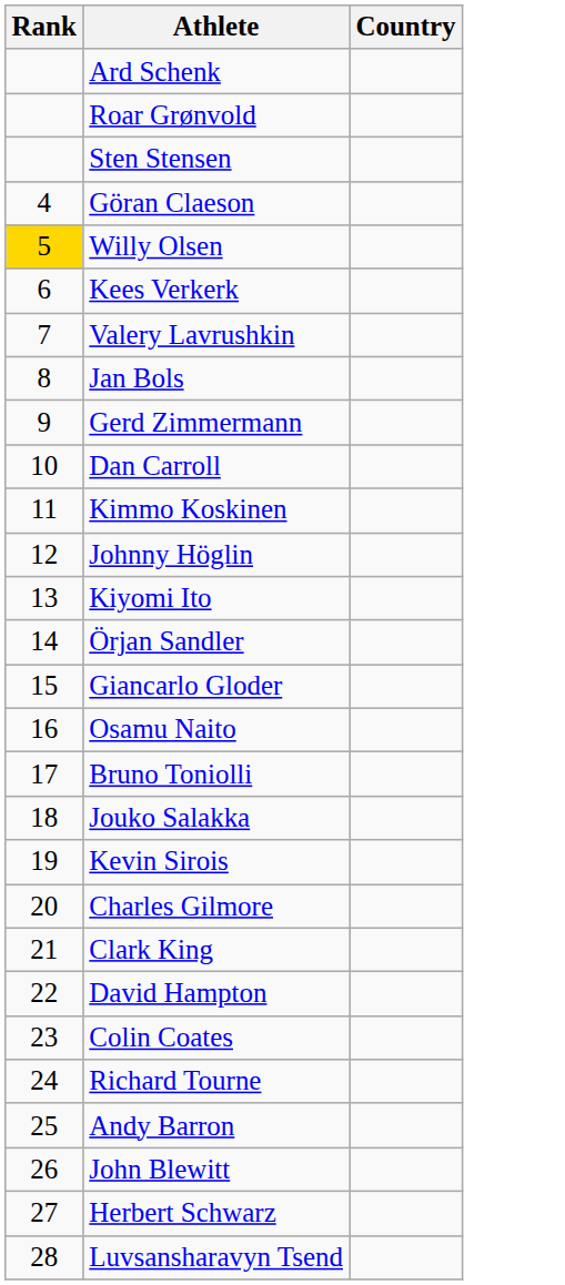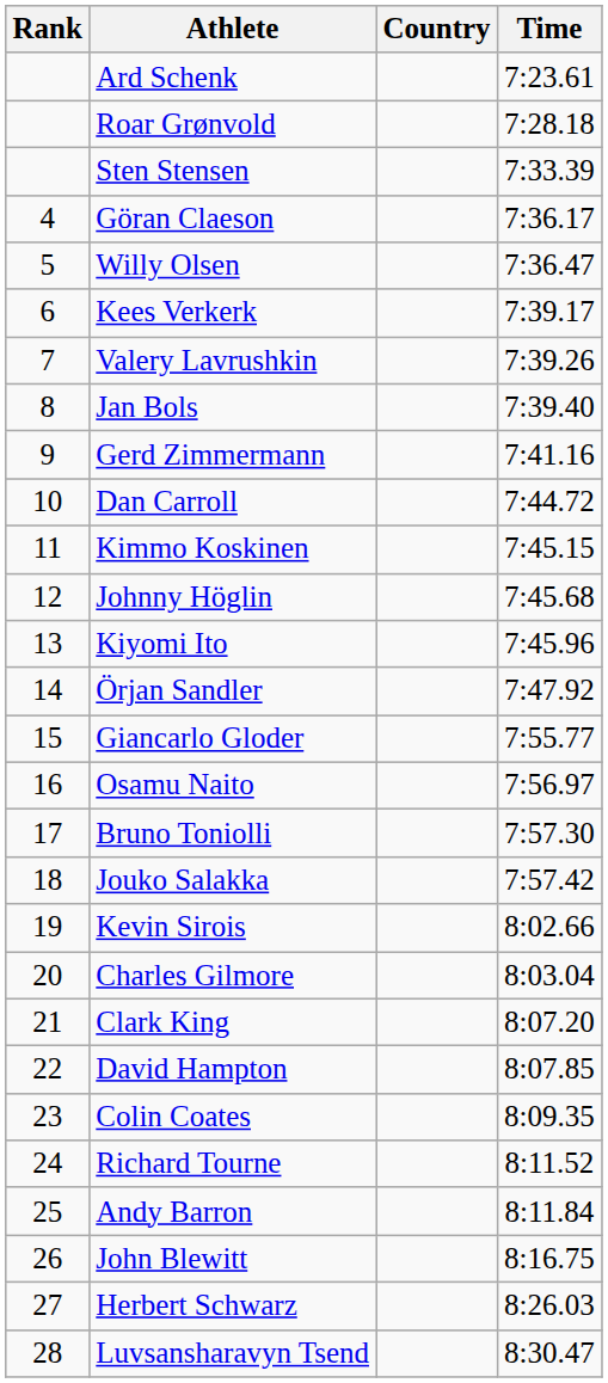 <table class="wikitable sortable" style="text-align:center">
 <tr>
 <th>Rank</th>
 <th>Athlete</th>
 <th>Country</th>
+<th>Time</th>
 </tr>
 <tr>
 <td></td>
 <td align=left><a href='#'>Ard Schenk</a></td>
 <td align=left></td>
+<td>7:23.61</td>
 </tr>
 <tr>
 <td></td>
 <td align=left><a href='#'>Roar Grønvold</a></td>
 <td align=left></td>
+<td>7:28.18</td>
 </tr>
 <tr>
 <td></td>
 <td align=left><a href='#'>Sten Stensen</a></td>
 <td align=left></td>
+<td>7:33.39</td>
 </tr>
 <tr>
 <td>4</td>
 <td align=left><a href='#'>Göran Claeson</a></td>
 <td align=left></td>
+<td>7:36.17</td>
 </tr>
 <tr>
-<td style="background: gold;">5</td>
+<td>5</td>
 <td align=left><a href='#'>Willy Olsen</a></td>
 <td align=left></td>
+<td>7:36.47</td>
 </tr>
 <tr>
 <td>6</td>
 <td align=left><a href='#'>Kees Verkerk</a></td>
 <td align=left></td>
+<td>7:39.17</td>
 </tr>
 <tr>
 <td>7</td>
 <td align=left><a href='#'>Valery Lavrushkin</a></td>
 <td align=left></td>
+<td>7:39.26</td>
 </tr>
 <tr>
 <td>8</td>
 <td align=left><a href='#'>Jan Bols</a></td>
 <td align=left></td>
+<td>7:39.40</td>
 </tr>
 <tr>
 <td>9</td>
 <td align=left><a href='#'>Gerd Zimmermann</a></td>
 <td align=left></td>
+<td>7:41.16</td>
 </tr>
 <tr>
 <td>10</td>
 <td align=left><a href='#'>Dan Carroll</a></td>
 <td align=left></td>
+<td>7:44.72</td>
 </tr>
 <tr>
 <td>11</td>
 <td align=left><a href='#'>Kimmo Koskinen</a></td>
 <td align=left></td>
+<td>7:45.15</td>
 </tr>
 <tr>
 <td>12</td>
 <td align=left><a href='#'>Johnny Höglin</a></td>
 <td align=left></td>
+<td>7:45.68</td>
 </tr>
 <tr>
 <td>13</td>
 <td align=left><a href='#'>Kiyomi Ito</a></td>
 <td align=left></td>
+<td>7:45.96</td>
 </tr>
 <tr>
 <td>14</td>
 <td align=left><a href='#'>Örjan Sandler</a></td>
 <td align=left></td>
+<td>7:47.92</td>
 </tr>
 <tr>
 <td>15</td>
 <td align=left><a href='#'>Giancarlo Gloder</a></td>
 <td align=left></td>
+<td>7:55.77</td>
 </tr>
 <tr>
 <td>16</td>
 <td align=left><a href='#'>Osamu Naito</a></td>
 <td align=left></td>
+<td>7:56.97</td>
 </tr>
 <tr>
 <td>17</td>
 <td align=left><a href='#'>Bruno Toniolli</a></td>
 <td align=left></td>
+<td>7:57.30</td>
 </tr>
 <tr>
 <td>18</td>
 <td align=left><a href='#'>Jouko Salakka</a></td>
 <td align=left></td>
+<td>7:57.42</td>
 </tr>
 <tr>
 <td>19</td>
 <td align=left><a href='#'>Kevin Sirois</a></td>
 <td align=left></td>
+<td>8:02.66</td>
 </tr>
 <tr>
 <td>20</td>
 <td align=left><a href='#'>Charles Gilmore</a></td>
 <td align=left></td>
+<td>8:03.04</td>
 </tr>
 <tr>
 <td>21</td>
 <td align=left><a href='#'>Clark King</a></td>
 <td align=left></td>
+<td>8:07.20</td>
 </tr>
 <tr>
 <td>22</td>
 <td align=left><a href='#'>David Hampton</a></td>
 <td align=left></td>
+<td>8:07.85</td>
 </tr>
 <tr>
 <td>23</td>
 <td align=left><a href='#'>Colin Coates</a></td>
 <td align=left></td>
+<td>8:09.35</td>
 </tr>
 <tr>
 <td>24</td>
 <td align=left><a href='#'>Richard Tourne</a></td>
 <td align=left></td>
+<td>8:11.52</td>
 </tr>
 <tr>
 <td>25</td>
 <td align=left><a href='#'>Andy Barron</a></td>
 <td align=left></td>
+<td>8:11.84</td>
 </tr>
 <tr>
 <td>26</td>
 <td align=left><a href='#'>John Blewitt</a></td>
 <td align=left></td>
+<td>8:16.75</td>
 </tr>
 <tr>
 <td>27</td>
 <td align=left><a href='#'>Herbert Schwarz</a></td>
 <td align=left></td>
+<td>8:26.03</td>
 </tr>
 <tr>
 <td>28</td>
 <td align=left><a href='#'>Luvsansharavyn Tsend</a></td>
 <td align=left></td>
+<td>8:30.47</td>
 </tr>
 </table>
